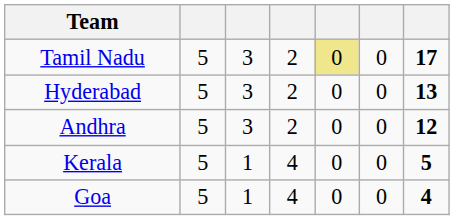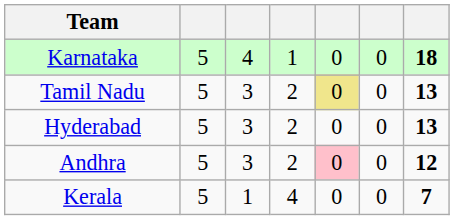 <table class="wikitable" style="text-align:center">
 <tr>
 <th style="width:120px">Team</th>
 <th style="width:25px"></th>
 <th style="width:25px"></th>
 <th style="width:25px"></th>
 <th style="width:25px"></th>
 <th style="width:25px"></th>
 <th style="width:25px"></th>
 </tr>
+<tr style="background-color:#cfc">
+<td><a href='#'>Karnataka</a></td>
+<td>5</td>
+<td>4</td>
+<td>1</td>
+<td>0</td>
+<td>0</td>
+<td><strong>18</strong></td>
+</tr>
 <tr>
 <td><a href='#'>Tamil Nadu</a></td>
 <td>5</td>
 <td>3</td>
 <td>2</td>
 <td style="background: khaki;">0</td>
 <td>0</td>
-<td><strong>17</strong></td>
+<td><strong>13</strong></td>
 </tr>
 <tr>
 <td><a href='#'>Hyderabad</a></td>
 <td>5</td>
 <td>3</td>
 <td>2</td>
 <td>0</td>
 <td>0</td>
 <td><strong>13</strong></td>
 </tr>
 <tr>
 <td><a href='#'>Andhra</a></td>
 <td>5</td>
 <td>3</td>
 <td>2</td>
-<td>0</td>
+<td style="background: pink;">0</td>
 <td>0</td>
 <td><strong>12</strong></td>
 </tr>
 <tr>
 <td><a href='#'>Kerala</a></td>
 <td>5</td>
 <td>1</td>
 <td>4</td>
 <td>0</td>
 <td>0</td>
-<td><strong>5</strong></td>
-</tr>
-<tr>
-<td><a href='#'>Goa</a></td>
-<td>5</td>
-<td>1</td>
-<td>4</td>
-<td>0</td>
-<td>0</td>
-<td><strong>4</strong></td>
+<td><strong>7</strong></td>
 </tr>
 </table>
